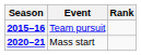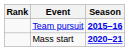 <table class="wikitable sortable" style="font-size:90%" style="text-align:center">
 <tr>
+<th>Rank</th>
+<th>Event</th>
 <th>Season</th>
-<th>Event</th>
-<th>Rank</th>
 </tr>
 <tr>
+<td></td>
+<td><a href='#'>Team pursuit</a></td>
 <td><strong><a href='#'>2015–16</a></strong></td>
-<td><a href='#'>Team pursuit</a></td>
-<td></td>
 </tr>
 <tr>
+<td></td>
+<td>Mass start</td>
 <td><strong><a href='#'>2020–21</a></strong></td>
-<td>Mass start</td>
-<td></td>
 </tr>
 </table>
